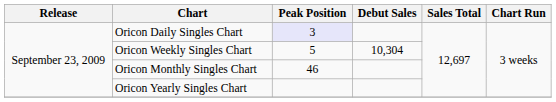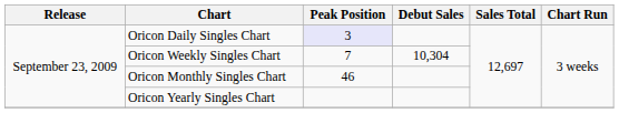 <table class="wikitable" width="750px">
 <tr>
 <th align="left">Release</th>
 <th align="left">Chart</th>
 <th align="left">Peak Position</th>
 <th align="left">Debut Sales</th>
 <th align="left">Sales Total</th>
 <th align="left">Chart Run</th>
 </tr>
 <tr>
 <td align="center" rowspan="4">September 23, 2009</td>
 <td align="left">Oricon Daily Singles Chart</td>
 <td align="center" style="background: lavender;">3</td>
 <td align="left"></td>
 <td align="center" rowspan="4">12,697</td>
 <td align="center" rowspan="4">3 weeks</td>
 </tr>
 <tr>
 <td align="left">Oricon Weekly Singles Chart</td>
-<td align="center">5</td>
+<td align="center">7</td>
 <td align="center">10,304</td>
 </tr>
 <tr>
 <td align="left">Oricon Monthly Singles Chart</td>
 <td align="center">46</td>
 <td align="left"></td>
 </tr>
 <tr>
 <td align="left">Oricon Yearly Singles Chart</td>
 <td align="center"></td>
 <td align="left"></td>
 </tr>
 <tr>
 </tr>
 </table>
